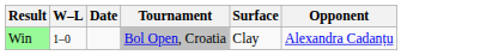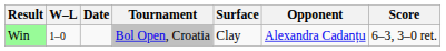 <table class="sortable wikitable">
 <tr>
 <th>Result</th>
 <th class="unsortable">W–L</th>
 <th>Date</th>
 <th>Tournament</th>
 <th>Surface</th>
 <th>Opponent</th>
+<th class="unsortable">Score</th>
 </tr>
 <tr>
 <td style="background:#98fb98;">Win</td>
 <td><small>1–0</small></td>
 <td><a href='#'></a></td>
 <td style="background:silver;"><a href='#'>Bol Open</a>, Croatia</td>
 <td>Clay</td>
 <td> <a href='#'>Alexandra Cadanțu</a></td>
+<td>6–3, 3–0 ret.</td>
 </tr>
 </table>
